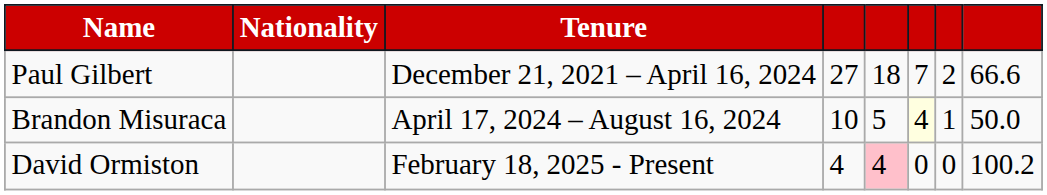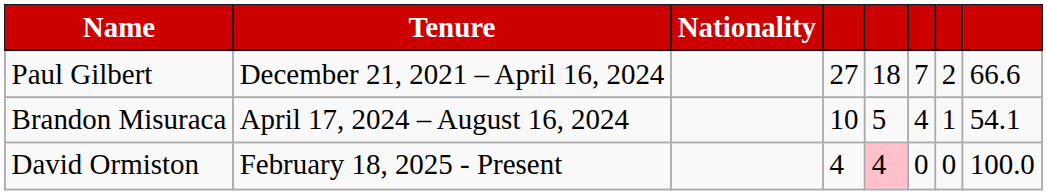 <table class="wikitable sortable">
 <tr>
 <th style="background:#CC0000; color:White; border:1px solid #101820;">Name</th>
+<th style="background:#CC0000; color:White; border:1px solid #101820;">Tenure</th>
 <th style="background:#CC0000; color:White; border:1px solid #101820;">Nationality</th>
-<th style="background:#CC0000; color:White; border:1px solid #101820;">Tenure</th>
 <th style="background:#CC0000; color:White; border:1px solid #101820;"></th>
 <th style="background:#CC0000; color:White; border:1px solid #101820;"></th>
 <th style="background:#CC0000; color:White; border:1px solid #101820;"></th>
 <th style="background:#CC0000; color:White; border:1px solid #101820;"></th>
 <th style="background:#CC0000; color:White; border:1px solid #101820;"></th>
 </tr>
 <tr>
 <td>Paul Gilbert</td>
+<td>December 21, 2021 –  April 16, 2024</td>
 <td></td>
-<td>December 21, 2021 –  April 16, 2024</td>
 <td>27</td>
 <td>18</td>
 <td>7</td>
 <td>2</td>
 <td>66.6</td>
 </tr>
 <tr>
 <td>Brandon Misuraca</td>
+<td>April 17, 2024 – August 16, 2024</td>
 <td></td>
-<td>April 17, 2024 – August 16, 2024</td>
 <td>10</td>
 <td>5</td>
-<td style="background: lightyellow;">4</td>
+<td>4</td>
 <td>1</td>
-<td>50.0</td>
+<td>54.1</td>
 </tr>
 <tr>
 <td>David Ormiston</td>
+<td>February 18, 2025 - Present</td>
 <td></td>
-<td>February 18, 2025 - Present</td>
 <td>4</td>
 <td style="background: pink;">4</td>
 <td>0</td>
 <td>0</td>
-<td>100.2</td>
+<td>100.0</td>
 </tr>
 </table>
